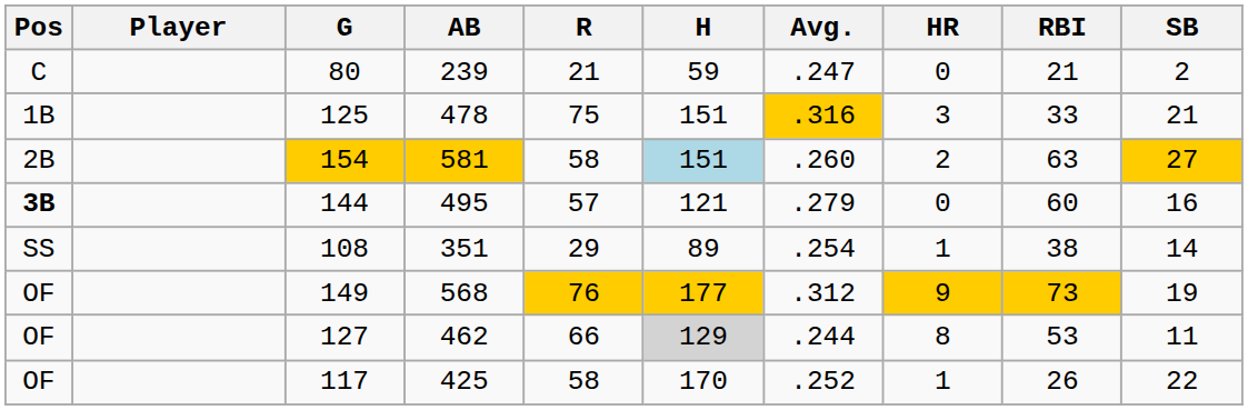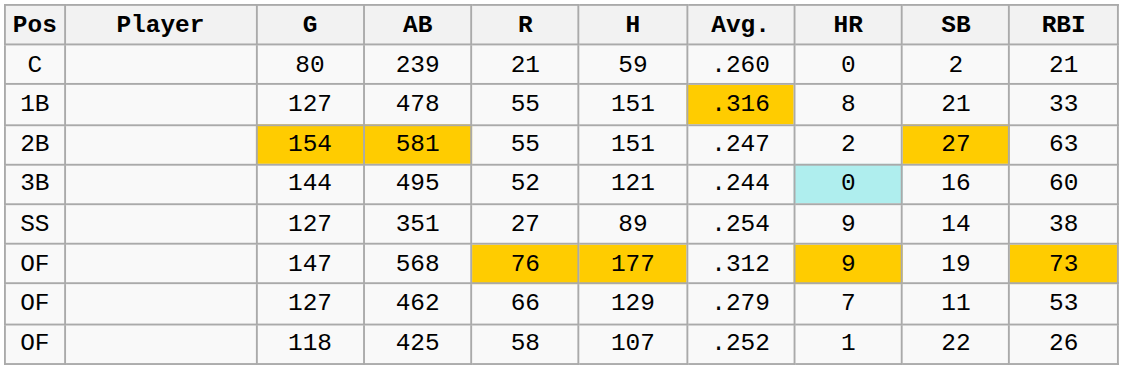 <table class="wikitable sortable">
 <tr>
 <th bgcolor="#DDDDFF" width="5%">Pos</th>
 <th bgcolor="#DDDDFF" width="16%">Player</th>
 <th bgcolor="#DDDDFF" width="9%">G</th>
 <th bgcolor="#DDDDFF" width="9%">AB</th>
 <th bgcolor="#DDDDFF" width="9%">R</th>
 <th bgcolor="#DDDDFF" width="9%">H</th>
 <th bgcolor="#DDDDFF" width="9%">Avg.</th>
 <th bgcolor="#DDDDFF" width="9%">HR</th>
+<th bgcolor="#DDDDFF" width="9%">SB</th>
 <th bgcolor="#DDDDFF" width="9%">RBI</th>
-<th bgcolor="#DDDDFF" width="9%">SB</th>
 </tr>
 <tr align="center">
 <td>C</td>
 <td></td>
 <td>80</td>
 <td>239</td>
 <td>21</td>
 <td>59</td>
-<td>.247</td>
+<td>.260</td>
 <td>0</td>
+<td>2</td>
 <td>21</td>
-<td>2</td>
 </tr>
 <tr align="center">
 <td>1B</td>
 <td></td>
-<td>125</td>
+<td>127</td>
 <td>478</td>
-<td>75</td>
+<td>55</td>
 <td>151</td>
 <td bgcolor=#ffcc00>.316</td>
-<td>3</td>
+<td>8</td>
+<td>21</td>
 <td>33</td>
-<td>21</td>
 </tr>
 <tr align="center">
 <td>2B</td>
 <td></td>
 <td bgcolor=#ffcc00>154</td>
 <td bgcolor=#ffcc00>581</td>
-<td>58</td>
-<td style="background: lightblue;">151</td>
-<td>.260</td>
+<td>55</td>
+<td>151</td>
+<td>.247</td>
 <td>2</td>
+<td bgcolor=#ffcc00>27</td>
 <td>63</td>
-<td bgcolor=#ffcc00>27</td>
 </tr>
 <tr align="center">
-<td><strong>3B</strong></td>
+<td>3B</td>
 <td></td>
 <td>144</td>
 <td>495</td>
-<td>57</td>
+<td>52</td>
 <td>121</td>
-<td>.279</td>
-<td>0</td>
+<td>.244</td>
+<td style="background: paleturquoise;">0</td>
+<td>16</td>
 <td>60</td>
-<td>16</td>
 </tr>
 <tr align="center">
 <td>SS</td>
 <td></td>
-<td>108</td>
+<td>127</td>
 <td>351</td>
-<td>29</td>
+<td>27</td>
 <td>89</td>
 <td>.254</td>
-<td>1</td>
+<td>9</td>
+<td>14</td>
 <td>38</td>
-<td>14</td>
 </tr>
 <tr align="center">
 <td>OF</td>
 <td></td>
-<td>149</td>
+<td>147</td>
 <td>568</td>
 <td bgcolor=#ffcc00>76</td>
 <td bgcolor=#ffcc00>177</td>
 <td>.312</td>
 <td bgcolor=#ffcc00>9</td>
+<td>19</td>
 <td bgcolor=#ffcc00>73</td>
-<td>19</td>
 </tr>
 <tr align="center">
 <td>OF</td>
 <td></td>
 <td>127</td>
 <td>462</td>
 <td>66</td>
-<td style="background: lightgrey;">129</td>
-<td>.244</td>
-<td>8</td>
+<td>129</td>
+<td>.279</td>
+<td>7</td>
+<td>11</td>
 <td>53</td>
-<td>11</td>
 </tr>
 <tr align="center">
 <td>OF</td>
 <td></td>
-<td>117</td>
+<td>118</td>
 <td>425</td>
 <td>58</td>
-<td>170</td>
+<td>107</td>
 <td>.252</td>
 <td>1</td>
+<td>22</td>
 <td>26</td>
-<td>22</td>
 </tr>
 </table>
